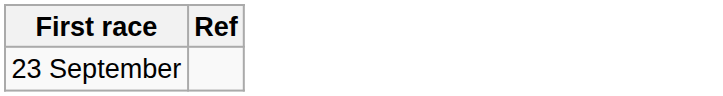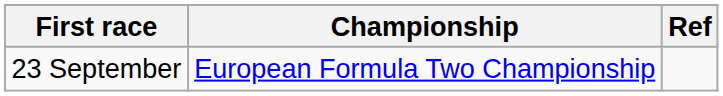 <table class="wikitable" style="font-size: 85%">
 <tr>
 <th>First race</th>
+<th>Championship</th>
 <th>Ref</th>
 </tr>
 <tr>
 <td>23 September</td>
+<td><a href='#'>European Formula Two Championship</a></td>
 <td></td>
 </tr>
 </table>
